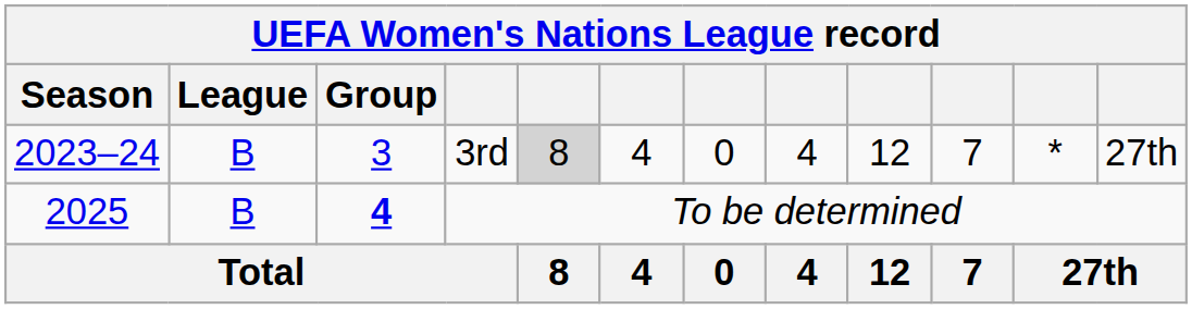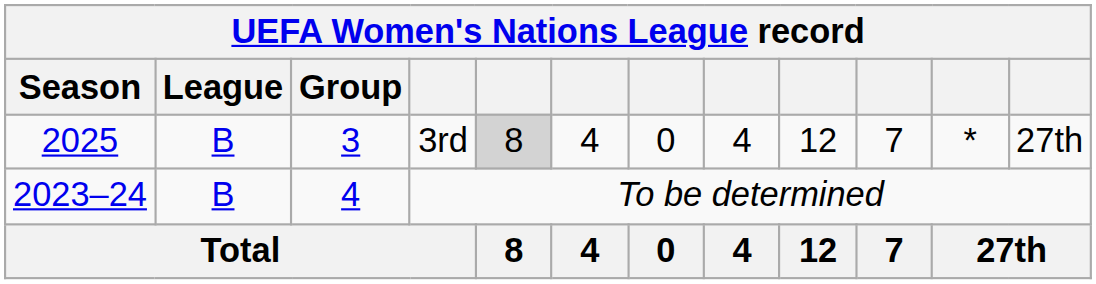 <table class="wikitable" style="text-align: center;">
 <tr>
 <th colspan=12><a href='#'>UEFA Women's Nations League</a> record</th>
 </tr>
 <tr>
 <th>Season</th>
 <th>League</th>
 <th>Group</th>
 <th></th>
 <th width=28></th>
 <th width=28></th>
 <th width=28></th>
 <th width=28></th>
 <th width=28></th>
 <th width=28></th>
 <th width=28></th>
 <th width=28></th>
 </tr>
 <tr>
-<td><a href='#'>2023–24</a></td>
+<td><a href='#'>2025</a></td>
 <td><a href='#'>B</a></td>
 <td><a href='#'>3</a></td>
 <td>3rd</td>
 <td style="background: lightgrey;">8</td>
 <td>4</td>
 <td>0</td>
 <td>4</td>
 <td>12</td>
 <td>7</td>
 <td>*</td>
 <td>27th</td>
 </tr>
 <tr>
-<td><a href='#'>2025</a></td>
+<td><a href='#'>2023–24</a></td>
 <td><a href='#'>B</a></td>
-<td><strong><a href='#'>4</a></strong></td>
+<td><a href='#'>4</a></td>
 <td colspan=9><em>To be determined</em></td>
 </tr>
 <tr>
 <th colspan=4>Total</th>
 <th>8</th>
 <th>4</th>
 <th>0</th>
 <th>4</th>
 <th>12</th>
 <th>7</th>
 <th colspan=2>27th</th>
 </tr>
 </table>
